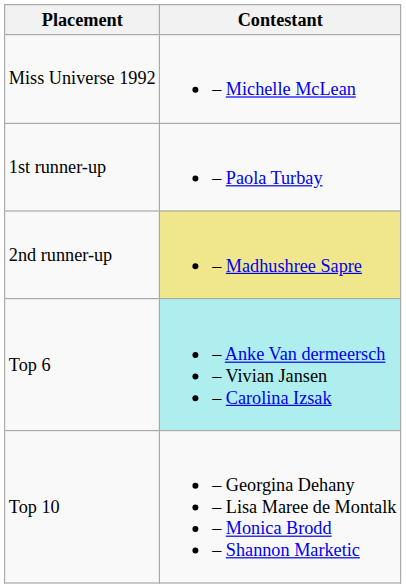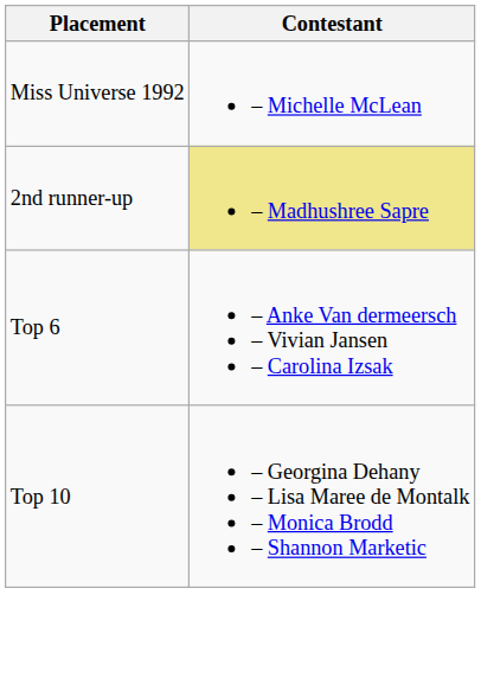 <table class="wikitable sortable" style="font-size:95%;">
 <tr>
 <th>Placement</th>
 <th>Contestant</th>
 </tr>
 <tr>
 <td>Miss Universe 1992</td>
 <td><br><ul><li> – <a href='#'>Michelle McLean</a></li></ul></td>
 </tr>
 <tr>
-<td>1st runner-up</td>
-<td><br><ul><li> – <a href='#'>Paola Turbay</a></li></ul></td>
-</tr>
-<tr>
 <td>2nd runner-up</td>
 <td style="background: khaki;"><br><ul><li> – <a href='#'>Madhushree Sapre</a></li></ul></td>
 </tr>
 <tr>
 <td>Top 6</td>
-<td style="background: paleturquoise;"><br><ul><li> – <a href='#'>Anke Van dermeersch</a></li><li> – Vivian Jansen</li><li> – <a href='#'>Carolina Izsak</a></li></ul></td>
+<td><br><ul><li> – <a href='#'>Anke Van dermeersch</a></li><li> – Vivian Jansen</li><li> – <a href='#'>Carolina Izsak</a></li></ul></td>
 </tr>
 <tr>
 <td>Top 10</td>
 <td><br><ul><li> – Georgina Dehany</li><li> – Lisa Maree de Montalk</li><li> – <a href='#'>Monica Brodd</a></li><li> – <a href='#'>Shannon Marketic</a></li></ul></td>
 </tr>
 </table>
